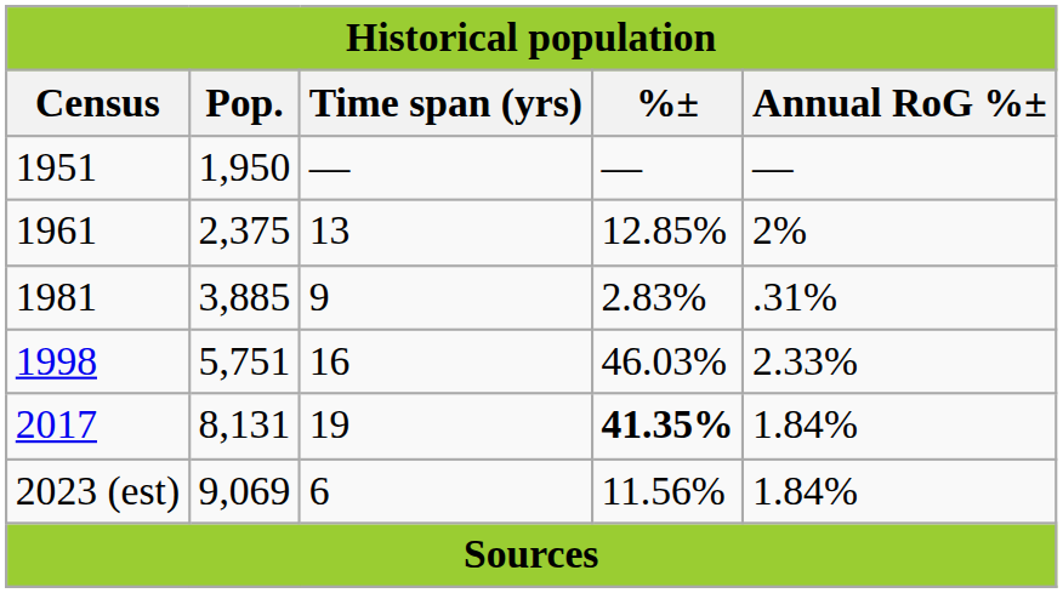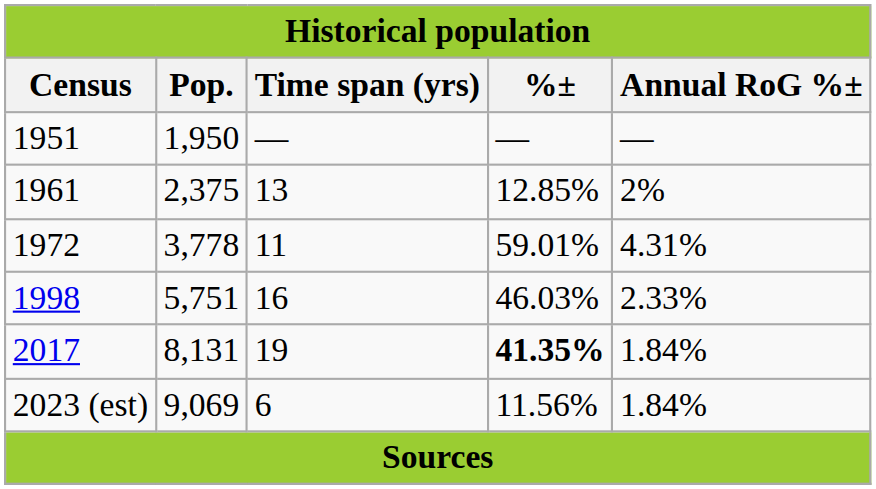 <table class="sortable wikitable">
 <tr>
 <th colspan="5" style="text-align:center; background:YellowGreen;"><strong>Historical population</strong></th>
 </tr>
 <tr>
 <th>Census</th>
 <th>Pop.</th>
 <th>Time span (yrs)</th>
 <th>%±</th>
 <th>Annual RoG %±</th>
 </tr>
 <tr>
 <td>1951</td>
 <td>1,950</td>
 <td>—</td>
 <td>—</td>
 <td>—</td>
 </tr>
 <tr>
 <td>1961</td>
 <td>2,375</td>
 <td>13</td>
 <td>12.85%</td>
 <td>2%</td>
 </tr>
 <tr>
-<td>1981</td>
-<td>3,885</td>
-<td>9</td>
-<td>2.83%</td>
-<td>.31%</td>
+<td>1972</td>
+<td>3,778</td>
+<td>11</td>
+<td>59.01%</td>
+<td>4.31%</td>
 </tr>
 <tr>
 <td><a href='#'>1998</a></td>
 <td>5,751</td>
 <td>16</td>
 <td>46.03%</td>
 <td>2.33%</td>
 </tr>
 <tr>
 <td><a href='#'>2017</a></td>
 <td>8,131</td>
 <td>19</td>
 <td><strong>41.35%</strong></td>
 <td>1.84%</td>
 </tr>
 <tr>
 <td>2023 (est)</td>
 <td>9,069</td>
 <td>6</td>
 <td>11.56%</td>
 <td>1.84%</td>
 </tr>
 <tr>
 <th colspan="5" style="text-align:center; background:YellowGreen;"><strong>Sources</strong></th>
 </tr>
 <tr>
 </tr>
 </table>
